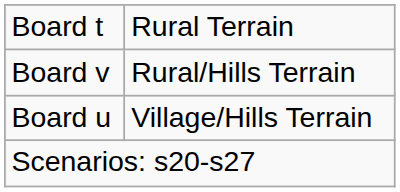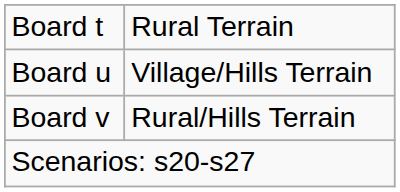 <table class="wikitable floatright" style=width:220px;>
 <tr ---->
 <td>Board t</td>
 <td>Rural Terrain</td>
 </tr>
 <tr ---->
+<td>Board u</td>
+<td>Village/Hills Terrain</td>
+</tr>
+<tr ---->
 <td>Board v</td>
 <td>Rural/Hills Terrain</td>
-</tr>
-<tr ---->
-<td>Board u</td>
-<td>Village/Hills Terrain</td>
 </tr>
 <tr>
 <td colspan=2>Scenarios: s20-s27</td>
 </tr>
 </table>
